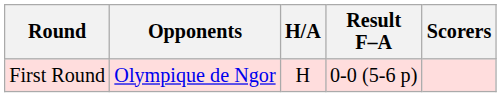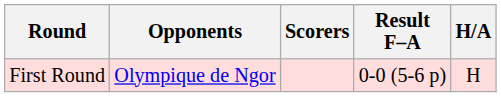 <table class="wikitable" style="text-align:center">
 <tr>
 <th>Round</th>
 <th>Opponents</th>
+<th>Scorers</th>
+<th>Result<br>F–A</th>
 <th>H/A</th>
-<th>Result<br>F–A</th>
-<th>Scorers</th>
 </tr>
 <tr style="background:#fdd;">
 <td>First Round</td>
 <td><a href='#'>Olympique de Ngor</a></td>
+<td></td>
+<td>0-0 (5-6 p)</td>
 <td>H</td>
-<td>0-0 (5-6 p)</td>
-<td></td>
 </tr>
 </table>
